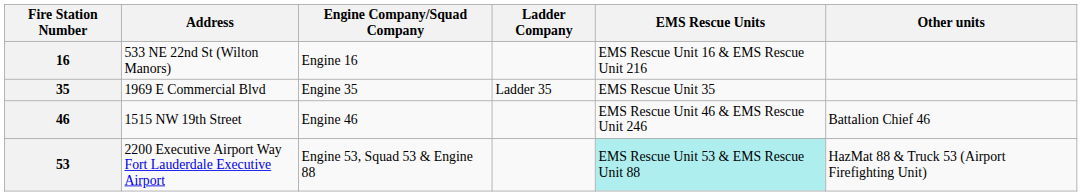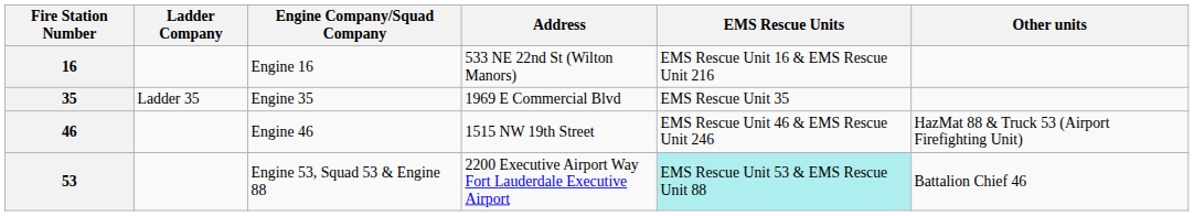 <table class="wikitable">
 <tr>
 <th>Fire Station Number</th>
+<th>Ladder Company</th>
+<th>Engine Company/Squad Company</th>
 <th>Address</th>
-<th>Engine Company/Squad Company</th>
-<th>Ladder Company</th>
 <th>EMS Rescue Units</th>
 <th>Other units</th>
 </tr>
 <tr>
 <th>16</th>
+<td></td>
+<td>Engine 16</td>
 <td>533 NE 22nd St (Wilton Manors)</td>
-<td>Engine 16</td>
-<td></td>
 <td>EMS Rescue Unit 16 & EMS Rescue Unit 216</td>
 <td></td>
 </tr>
 <tr>
 <th>35</th>
+<td>Ladder 35</td>
+<td>Engine 35</td>
 <td>1969 E Commercial Blvd</td>
-<td>Engine 35</td>
-<td>Ladder 35</td>
 <td>EMS Rescue Unit 35</td>
 <td></td>
 </tr>
 <tr>
 <th>46</th>
+<td></td>
+<td>Engine 46</td>
 <td>1515 NW 19th Street</td>
-<td>Engine 46</td>
-<td></td>
 <td>EMS Rescue Unit 46 & EMS Rescue Unit 246</td>
-<td>Battalion Chief 46</td>
+<td>HazMat 88 & Truck 53 (Airport Firefighting Unit)</td>
 </tr>
 <tr>
 <th>53</th>
+<td></td>
+<td>Engine 53, Squad 53 & Engine 88</td>
 <td>2200 Executive Airport Way<br> <a href='#'>Fort Lauderdale Executive Airport</a></td>
-<td>Engine 53, Squad 53 & Engine 88</td>
-<td></td>
 <td style="background: paleturquoise;">EMS Rescue Unit 53 & EMS Rescue Unit 88</td>
-<td>HazMat 88 & Truck 53 (Airport Firefighting Unit)</td>
+<td>Battalion Chief 46</td>
 </tr>
 </table>
